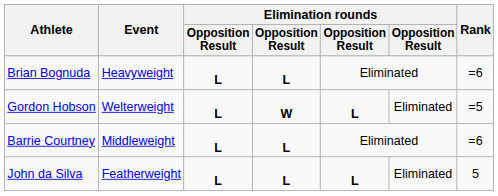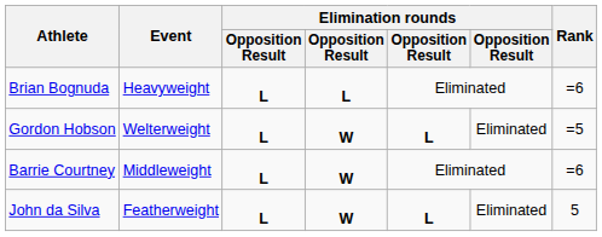 <table class=wikitable style="font-size:90%;text-align:center">
 <tr>
 <th rowspan="2">Athlete</th>
 <th rowspan="2">Event</th>
 <th colspan=4>Elimination rounds</th>
 <th rowspan=2>Rank</th>
 </tr>
 <tr style="font-size:95%">
 <th>Opposition<br>Result</th>
 <th>Opposition<br>Result</th>
 <th>Opposition<br>Result</th>
 <th>Opposition<br>Result</th>
 </tr>
 <tr>
 <td style="text-align:left;"><a href='#'>Brian Bognuda</a></td>
 <td style="text-align:left;"><a href='#'>Heavyweight</a></td>
 <td><br><strong>L</strong></td>
 <td><br><strong>L</strong></td>
 <td colspan=2>Eliminated</td>
 <td>=6</td>
 </tr>
 <tr>
 <td style="text-align:left;"><a href='#'>Gordon Hobson</a> </td>
 <td style="text-align:left;"><a href='#'>Welterweight</a></td>
 <td><br><strong>L</strong></td>
 <td><br><strong>W</strong></td>
 <td><br><strong>L</strong></td>
 <td>Eliminated</td>
 <td>=5</td>
 </tr>
 <tr>
 <td style="text-align:left;"><a href='#'>Barrie Courtney</a></td>
 <td style="text-align:left;"><a href='#'>Middleweight</a></td>
 <td><br><strong>L</strong></td>
-<td><br><strong>L</strong></td>
+<td><br><strong>W</strong></td>
 <td colspan=2>Eliminated</td>
 <td>=6</td>
 </tr>
 <tr>
 <td style="text-align:left;"><a href='#'>John da Silva</a></td>
 <td style="text-align:left;"><a href='#'>Featherweight</a></td>
 <td><br><strong>L</strong></td>
-<td><br><strong>L</strong></td>
+<td><br><strong>W</strong></td>
 <td><br><strong>L</strong></td>
 <td>Eliminated</td>
 <td>5</td>
 </tr>
 </table>
